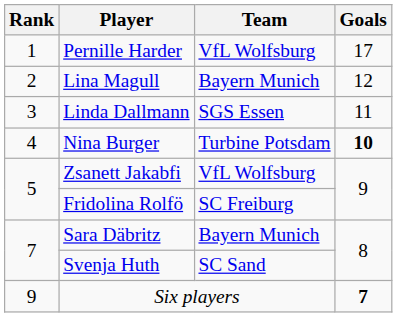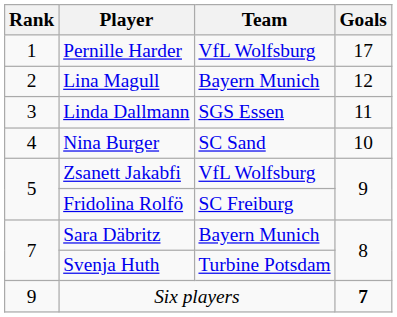 <table class="wikitable" style="text-align:center">
 <tr>
 <th>Rank</th>
 <th>Player</th>
 <th>Team</th>
 <th>Goals</th>
 </tr>
 <tr>
 <td>1</td>
 <td align="left"> <a href='#'>Pernille Harder</a></td>
 <td align="left"><a href='#'>VfL Wolfsburg</a></td>
 <td>17</td>
 </tr>
 <tr>
 <td>2</td>
 <td align="left"> <a href='#'>Lina Magull</a></td>
 <td align="left"><a href='#'>Bayern Munich</a></td>
 <td>12</td>
 </tr>
 <tr>
 <td>3</td>
 <td align="left"> <a href='#'>Linda Dallmann</a></td>
 <td align="left"><a href='#'>SGS Essen</a></td>
 <td>11</td>
 </tr>
 <tr>
 <td>4</td>
 <td align="left"> <a href='#'>Nina Burger</a></td>
-<td align="left"><a href='#'>Turbine Potsdam</a></td>
-<td><strong>10</strong></td>
+<td align="left"><a href='#'>SC Sand</a></td>
+<td>10</td>
 </tr>
 <tr>
 <td rowspan=2>5</td>
 <td align="left"> <a href='#'>Zsanett Jakabfi</a></td>
 <td align="left"><a href='#'>VfL Wolfsburg</a></td>
 <td rowspan=2>9</td>
 </tr>
 <tr>
 <td align="left"> <a href='#'>Fridolina Rolfö</a></td>
 <td align="left"><a href='#'>SC Freiburg</a></td>
 </tr>
 <tr>
 <td rowspan=2>7</td>
 <td align="left"> <a href='#'>Sara Däbritz</a></td>
 <td align="left"><a href='#'>Bayern Munich</a></td>
 <td rowspan=2>8</td>
 </tr>
 <tr>
 <td align="left"> <a href='#'>Svenja Huth</a></td>
-<td align="left"><a href='#'>SC Sand</a></td>
+<td align="left"><a href='#'>Turbine Potsdam</a></td>
 </tr>
 <tr>
 <td>9</td>
 <td align="center" colspan=2><em>Six players</em></td>
 <td><strong>7</strong></td>
 </tr>
 </table>
